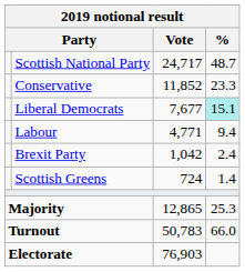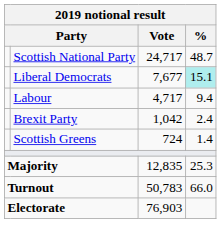 <table class="wikitable">
 <tr>
 <th colspan="4">2019 notional result  </th>
 </tr>
 <tr>
 <th bgcolor="#DDDDFF" width="130px" colspan="2">Party</th>
 <th bgcolor="#DDDDFF" width="50px">Vote</th>
 <th bgcolor="#DDDDFF" width="30px">%</th>
 </tr>
 <tr>
 <td></td>
 <td><a href='#'>Scottish National Party</a></td>
 <td align=right>24,717</td>
 <td align=right>48.7</td>
 </tr>
 <tr>
 <td></td>
-<td><a href='#'>Conservative</a></td>
-<td align=right>11,852</td>
-<td align=right>23.3</td>
-</tr>
-<tr>
-<td></td>
 <td><a href='#'>Liberal Democrats</a></td>
 <td align="right">7,677</td>
 <td align="right" style="background: paleturquoise;">15.1</td>
 </tr>
 <tr>
 <td></td>
 <td><a href='#'>Labour</a></td>
-<td align=right>4,771</td>
+<td align=right>4,717</td>
 <td align=right>9.4</td>
 </tr>
 <tr>
 <td></td>
 <td><a href='#'> Brexit Party</a></td>
 <td align=right>1,042</td>
 <td align=right>2.4</td>
 </tr>
 <tr>
 <td></td>
 <td><a href='#'>Scottish Greens</a></td>
 <td align=right>724</td>
 <td align=right>1.4</td>
 </tr>
 <tr>
 <td colspan="4" bgcolor="#EAECF0"></td>
 </tr>
 <tr>
 <td colspan="2"><strong>Majority</strong></td>
-<td align="right">12,865</td>
+<td align="right">12,835</td>
 <td align="right">25.3</td>
 </tr>
 <tr>
 <td colspan="2"><strong>Turnout</strong></td>
 <td align="right">50,783</td>
 <td align="right">66.0</td>
 </tr>
 <tr>
 <td colspan="2"><strong>Electorate</strong></td>
 <td align=right>76,903</td>
 </tr>
 </table>
